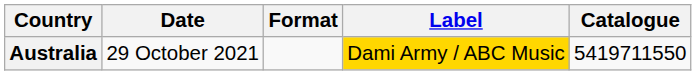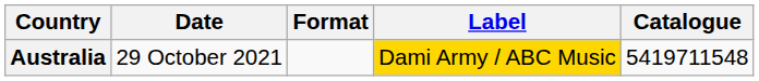 <table class="wikitable plainrowheaders">
 <tr>
 <th scope="col">Country</th>
 <th scope="col">Date</th>
 <th scope="col">Format</th>
 <th scope="col"><a href='#'>Label</a></th>
 <th scope="col">Catalogue</th>
 </tr>
 <tr>
 <th scope="row">Australia</th>
 <td>29 October 2021</td>
 <td></td>
 <td style="background: gold;">Dami Army / ABC Music</td>
-<td>5419711550</td>
+<td>5419711548</td>
 </tr>
 </table>
